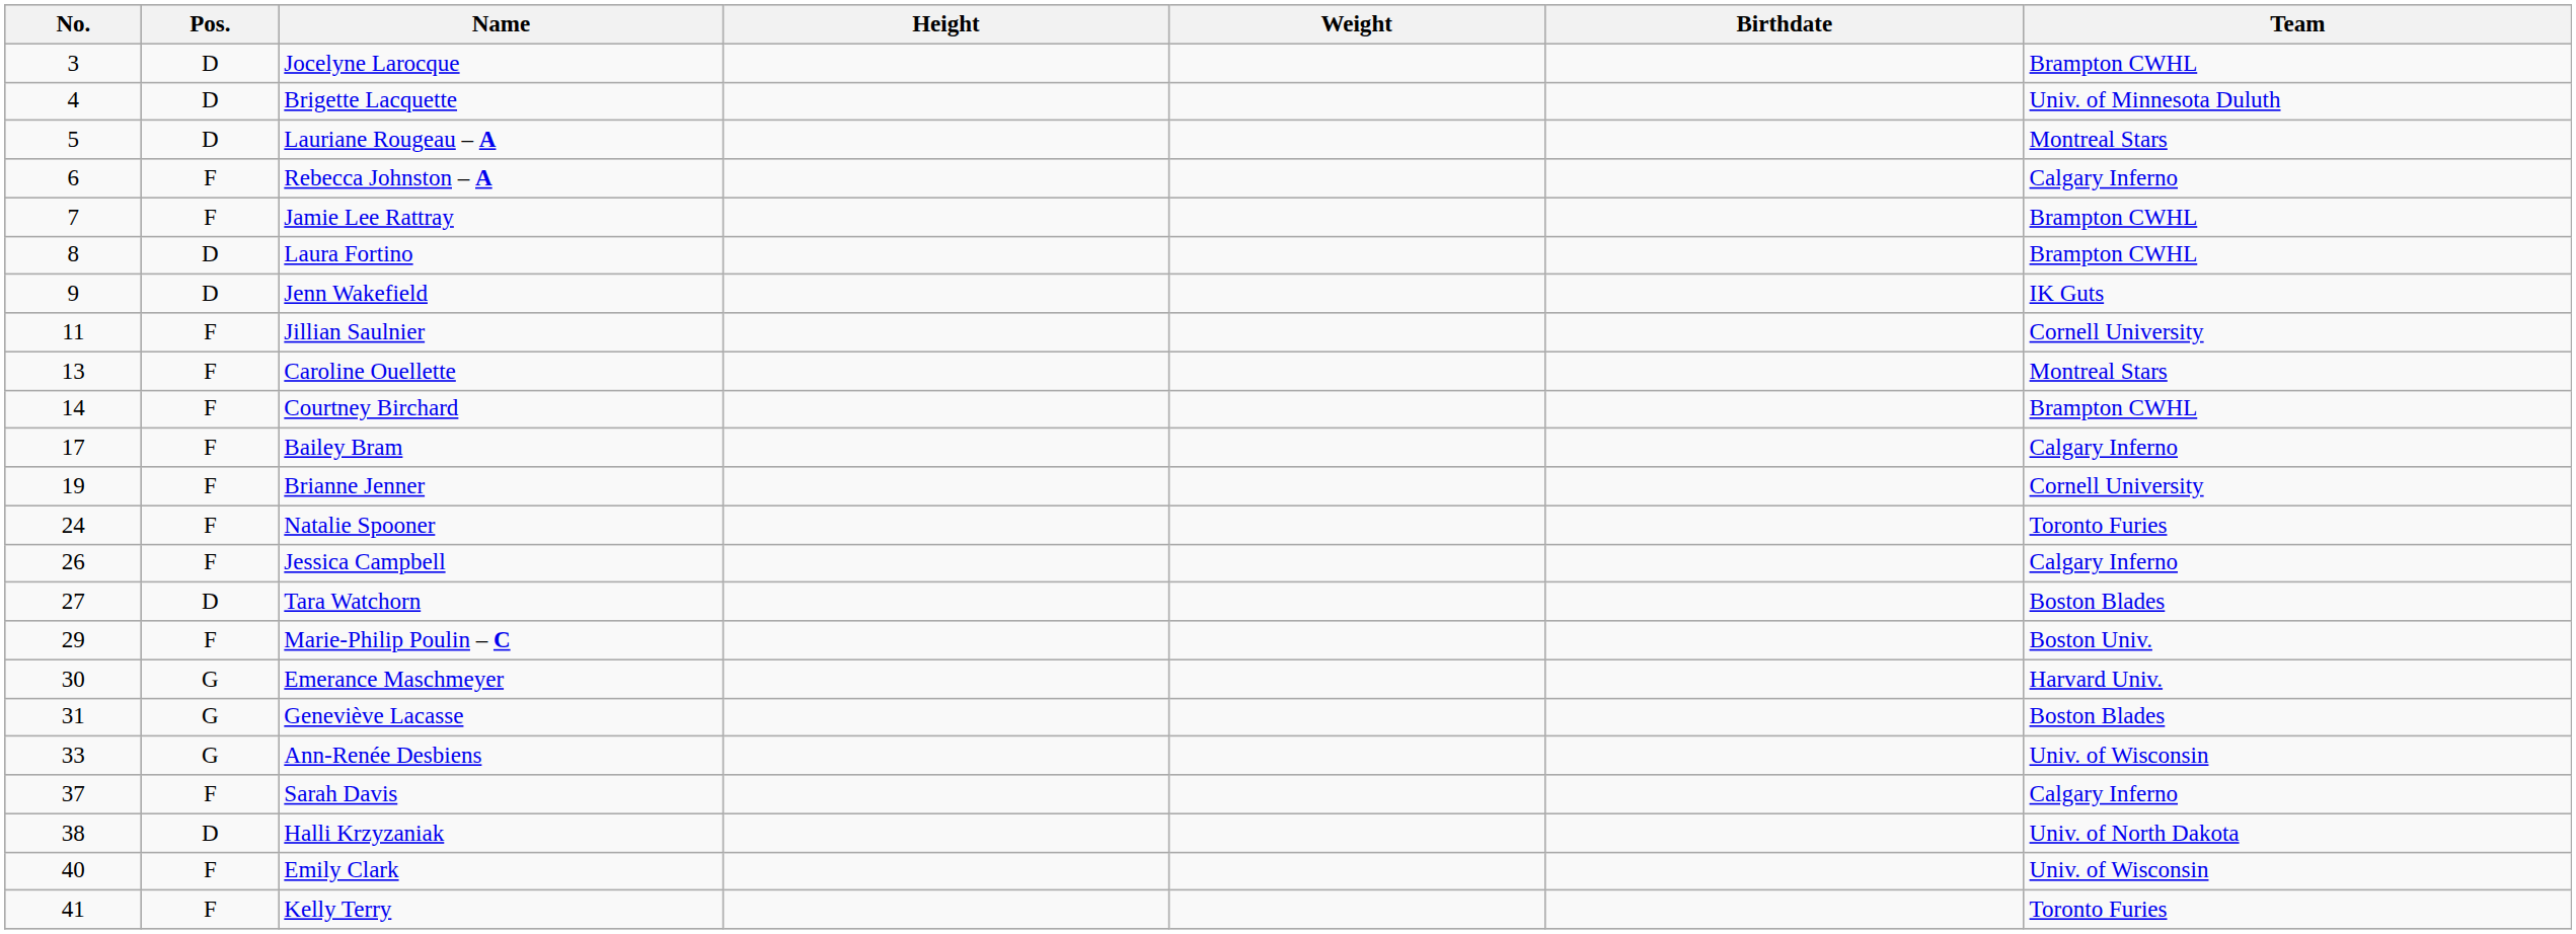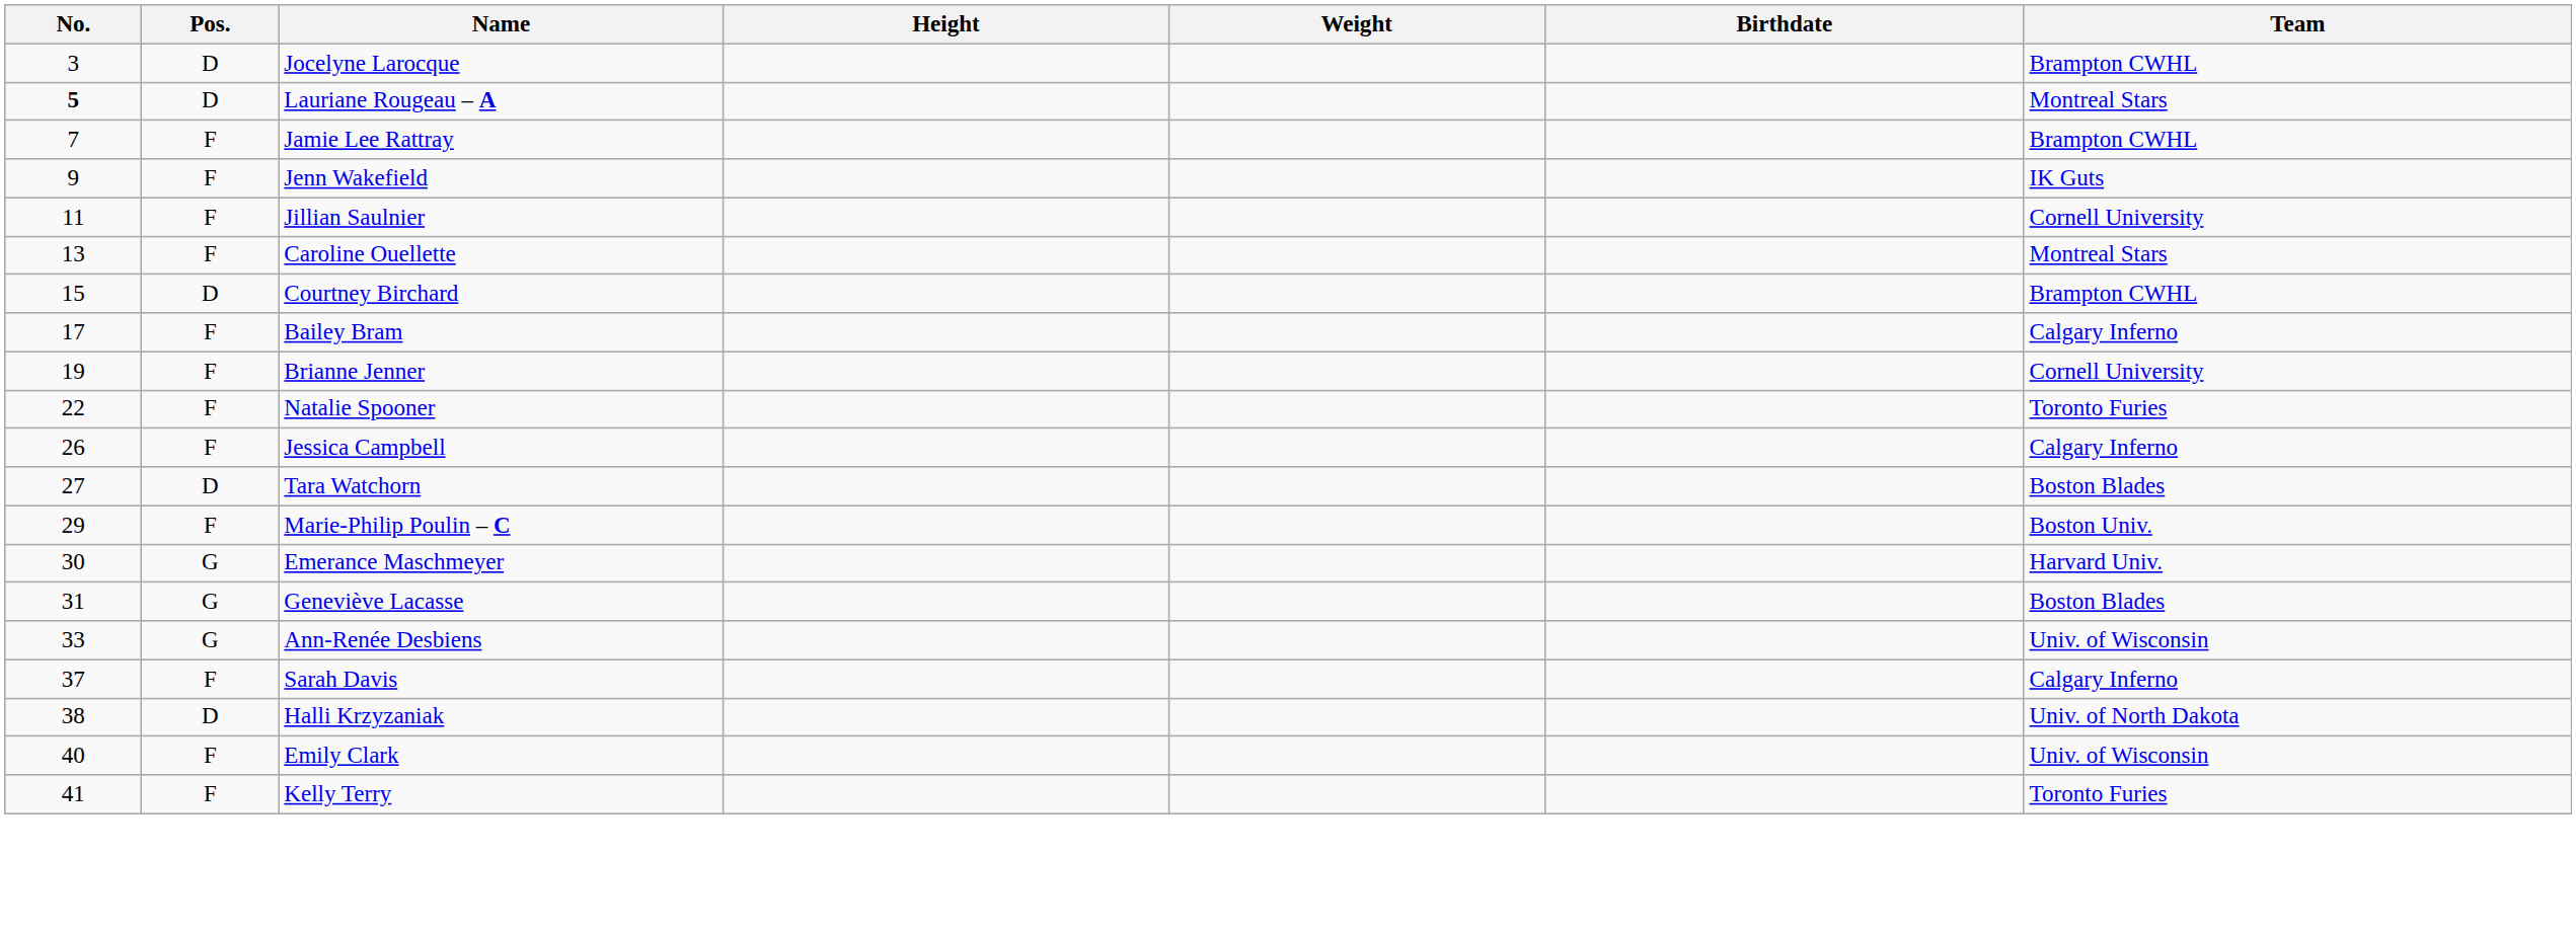 <table width="100%" class="wikitable sortable" style="font-size: 90%; text-align: center;">
 <tr>
 <th style="width:  4%;">No.</th>
 <th style="width:  4%;">Pos.</th>
 <th style="width: 13%;">Name</th>
 <th style="width: 13%;">Height</th>
 <th style="width: 11%;">Weight</th>
 <th style="width: 14%;">Birthdate</th>
 <th style="width: 16%;">Team</th>
 </tr>
 <tr>
 <td>3</td>
 <td>D</td>
 <td align=left><a href='#'>Jocelyne Larocque</a></td>
 <td></td>
 <td></td>
 <td></td>
 <td style="text-align:left;"> <a href='#'>Brampton CWHL</a></td>
 </tr>
 <tr>
-<td>4</td>
-<td>D</td>
-<td align=left><a href='#'>Brigette Lacquette</a></td>
-<td></td>
-<td></td>
-<td></td>
-<td style="text-align:left;"> <a href='#'>Univ. of Minnesota Duluth</a></td>
-</tr>
-<tr>
-<td>5</td>
+<td><strong>5</strong></td>
 <td>D</td>
 <td align=left><a href='#'>Lauriane Rougeau</a> – <strong><a href='#'>A</a></strong></td>
 <td></td>
 <td></td>
 <td></td>
 <td style="text-align:left;"> <a href='#'>Montreal Stars</a></td>
-</tr>
-<tr>
-<td>6</td>
-<td>F</td>
-<td align=left><a href='#'>Rebecca Johnston</a> – <strong><a href='#'>A</a></strong></td>
-<td></td>
-<td></td>
-<td></td>
-<td style="text-align:left;"> <a href='#'>Calgary Inferno</a></td>
 </tr>
 <tr>
 <td>7</td>
 <td>F</td>
 <td align=left><a href='#'>Jamie Lee Rattray</a></td>
 <td></td>
 <td></td>
 <td></td>
 <td style="text-align:left;"> <a href='#'>Brampton CWHL</a></td>
 </tr>
 <tr>
-<td>8</td>
-<td>D</td>
-<td align=left><a href='#'>Laura Fortino</a></td>
-<td></td>
-<td></td>
-<td></td>
-<td style="text-align:left;"> <a href='#'>Brampton CWHL</a></td>
-</tr>
-<tr>
 <td>9</td>
-<td>D</td>
+<td>F</td>
 <td align=left><a href='#'>Jenn Wakefield</a></td>
 <td></td>
 <td></td>
 <td></td>
 <td style="text-align:left;"> <a href='#'>IK Guts</a></td>
 </tr>
 <tr>
 <td>11</td>
 <td>F</td>
 <td align=left><a href='#'>Jillian Saulnier</a></td>
 <td></td>
 <td></td>
 <td></td>
 <td style="text-align:left;"> <a href='#'>Cornell University</a></td>
 </tr>
 <tr>
 <td>13</td>
 <td>F</td>
 <td align=left><a href='#'>Caroline Ouellette</a></td>
 <td></td>
 <td></td>
 <td></td>
 <td style="text-align:left;"> <a href='#'>Montreal Stars</a></td>
 </tr>
 <tr>
-<td>14</td>
-<td>F</td>
+<td>15</td>
+<td>D</td>
 <td align=left><a href='#'>Courtney Birchard</a></td>
 <td></td>
 <td></td>
 <td></td>
 <td style="text-align:left;"> <a href='#'>Brampton CWHL</a></td>
 </tr>
 <tr>
 <td>17</td>
 <td>F</td>
 <td align=left><a href='#'>Bailey Bram</a></td>
 <td></td>
 <td></td>
 <td></td>
 <td style="text-align:left;"> <a href='#'>Calgary Inferno</a></td>
 </tr>
 <tr>
 <td>19</td>
 <td>F</td>
 <td align=left><a href='#'>Brianne Jenner</a></td>
 <td></td>
 <td></td>
 <td></td>
 <td style="text-align:left;"> <a href='#'>Cornell University</a></td>
 </tr>
 <tr>
-<td>24</td>
+<td>22</td>
 <td>F</td>
 <td align=left><a href='#'>Natalie Spooner</a></td>
 <td></td>
 <td></td>
 <td></td>
 <td style="text-align:left;"> <a href='#'>Toronto Furies</a></td>
 </tr>
 <tr>
 <td>26</td>
 <td>F</td>
 <td align=left><a href='#'>Jessica Campbell</a></td>
 <td></td>
 <td></td>
 <td></td>
 <td style="text-align:left;"> <a href='#'>Calgary Inferno</a></td>
 </tr>
 <tr>
 <td>27</td>
 <td>D</td>
 <td align=left><a href='#'>Tara Watchorn</a></td>
 <td></td>
 <td></td>
 <td></td>
 <td style="text-align:left;"> <a href='#'>Boston Blades</a></td>
 </tr>
 <tr>
 <td>29</td>
 <td>F</td>
 <td align=left><a href='#'>Marie-Philip Poulin</a> – <strong><a href='#'>C</a></strong></td>
 <td></td>
 <td></td>
 <td></td>
 <td style="text-align:left;"> <a href='#'>Boston Univ.</a></td>
 </tr>
 <tr>
 <td>30</td>
 <td>G</td>
 <td align=left><a href='#'>Emerance Maschmeyer</a></td>
 <td></td>
 <td></td>
 <td></td>
 <td style="text-align:left;"> <a href='#'>Harvard Univ.</a></td>
 </tr>
 <tr>
 <td>31</td>
 <td>G</td>
 <td align=left><a href='#'>Geneviève Lacasse</a></td>
 <td></td>
 <td></td>
 <td></td>
 <td style="text-align:left;"> <a href='#'>Boston Blades</a></td>
 </tr>
 <tr>
 <td>33</td>
 <td>G</td>
 <td align=left><a href='#'>Ann-Renée Desbiens</a></td>
 <td></td>
 <td></td>
 <td></td>
 <td style="text-align:left;"> <a href='#'>Univ. of Wisconsin</a></td>
 </tr>
 <tr>
 <td>37</td>
 <td>F</td>
 <td align=left><a href='#'>Sarah Davis</a></td>
 <td></td>
 <td></td>
 <td></td>
 <td style="text-align:left;"> <a href='#'>Calgary Inferno</a></td>
 </tr>
 <tr>
 <td>38</td>
 <td>D</td>
 <td align=left><a href='#'>Halli Krzyzaniak</a></td>
 <td></td>
 <td></td>
 <td></td>
 <td style="text-align:left;"> <a href='#'>Univ. of North Dakota</a></td>
 </tr>
 <tr>
 <td>40</td>
 <td>F</td>
 <td align=left><a href='#'>Emily Clark</a></td>
 <td></td>
 <td></td>
 <td></td>
 <td style="text-align:left;"> <a href='#'>Univ. of Wisconsin</a></td>
 </tr>
 <tr>
 <td>41</td>
 <td>F</td>
 <td align=left><a href='#'>Kelly Terry</a></td>
 <td></td>
 <td></td>
 <td></td>
 <td style="text-align:left;"> <a href='#'>Toronto Furies</a></td>
 </tr>
 </table>
